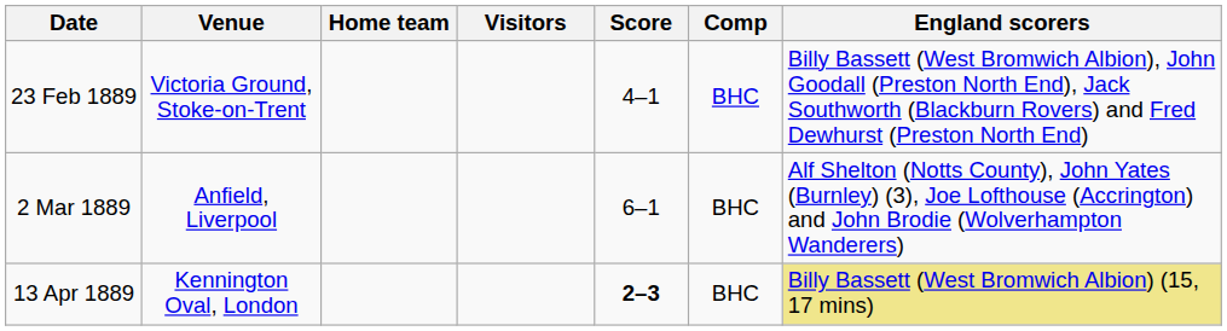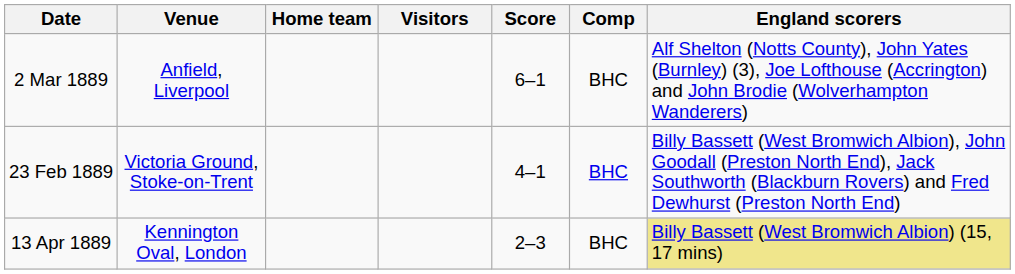 <table class="wikitable" style="text-align:center">
 <tr>
 <th width=90>Date</th>
 <th width=120>Venue</th>
 <th width=90>Home team</th>
 <th width=90>Visitors</th>
 <th width=60>Score</th>
 <th width=60>Comp</th>
 <th>England scorers</th>
 </tr>
 <tr>
+<td>2 Mar 1889</td>
+<td><a href='#'>Anfield</a>, <a href='#'>Liverpool</a></td>
+<td align=left></td>
+<td align=left></td>
+<td>6–1</td>
+<td>BHC</td>
+<td align=left><a href='#'>Alf Shelton</a> (<a href='#'>Notts County</a>), <a href='#'>John Yates</a> (<a href='#'>Burnley</a>) (3), <a href='#'>Joe Lofthouse</a> (<a href='#'>Accrington</a>) and <a href='#'>John Brodie</a> (<a href='#'>Wolverhampton Wanderers</a>)</td>
+</tr>
+<tr>
 <td>23 Feb 1889</td>
 <td><a href='#'>Victoria Ground</a>, <a href='#'>Stoke-on-Trent</a></td>
 <td align=left></td>
 <td align=left></td>
 <td>4–1</td>
 <td><a href='#'>BHC</a></td>
 <td align=left><a href='#'>Billy Bassett</a> (<a href='#'>West Bromwich Albion</a>), <a href='#'>John Goodall</a> (<a href='#'>Preston North End</a>), <a href='#'>Jack Southworth</a> (<a href='#'>Blackburn Rovers</a>) and <a href='#'>Fred Dewhurst</a> (<a href='#'>Preston North End</a>)</td>
 </tr>
 <tr>
-<td>2 Mar 1889</td>
-<td><a href='#'>Anfield</a>, <a href='#'>Liverpool</a></td>
-<td align=left></td>
-<td align=left></td>
-<td>6–1</td>
-<td>BHC</td>
-<td align=left><a href='#'>Alf Shelton</a> (<a href='#'>Notts County</a>), <a href='#'>John Yates</a> (<a href='#'>Burnley</a>) (3), <a href='#'>Joe Lofthouse</a> (<a href='#'>Accrington</a>) and <a href='#'>John Brodie</a> (<a href='#'>Wolverhampton Wanderers</a>)</td>
-</tr>
-<tr>
 <td>13 Apr 1889</td>
 <td><a href='#'>Kennington Oval</a>, <a href='#'>London</a></td>
 <td align=left></td>
 <td align=left></td>
-<td><strong>2–3</strong></td>
+<td>2–3</td>
 <td>BHC</td>
 <td align=left style="background: khaki;"><a href='#'>Billy Bassett</a> (<a href='#'>West Bromwich Albion</a>) (15, 17 mins)</td>
 </tr>
 </table>
